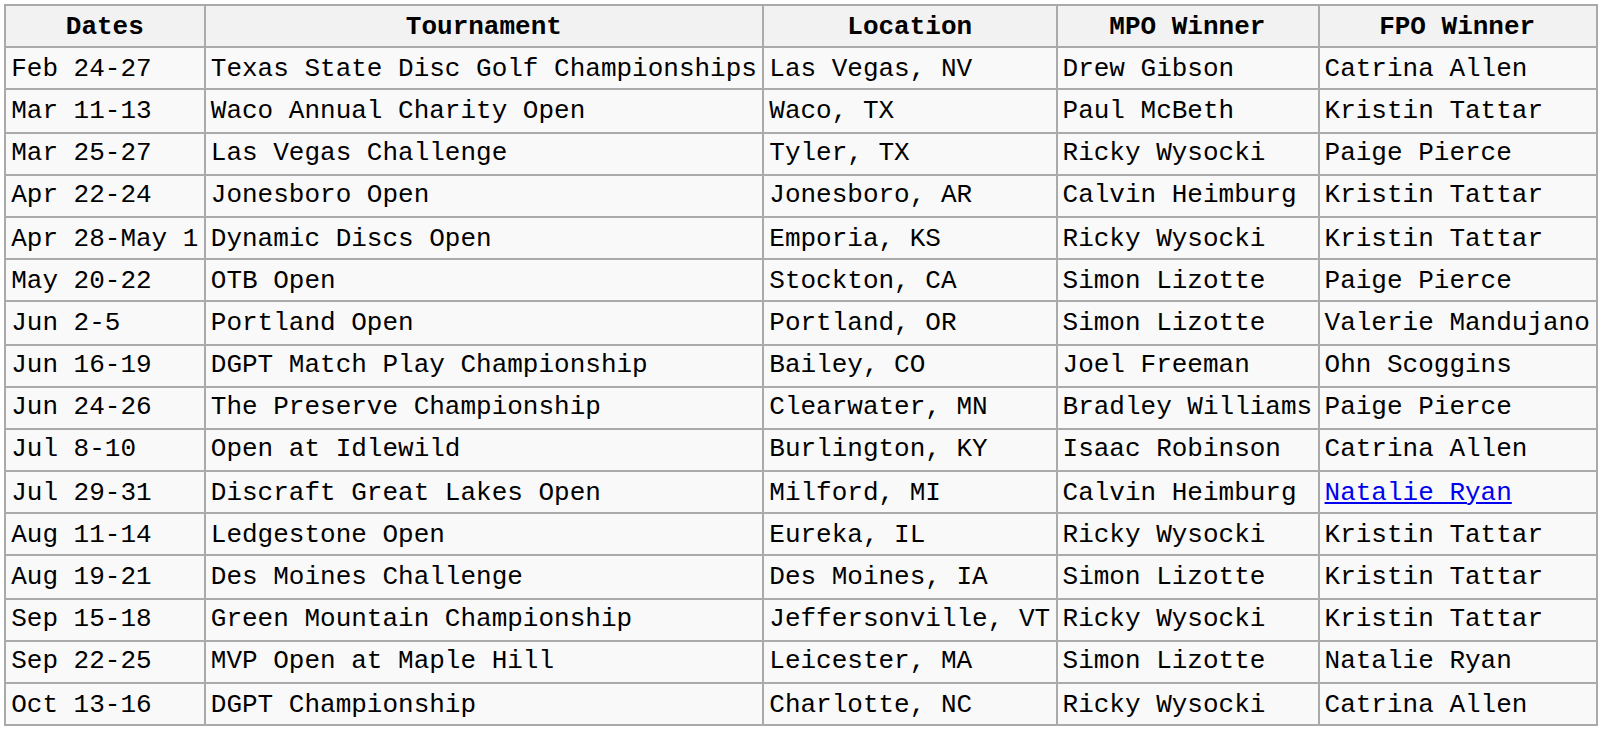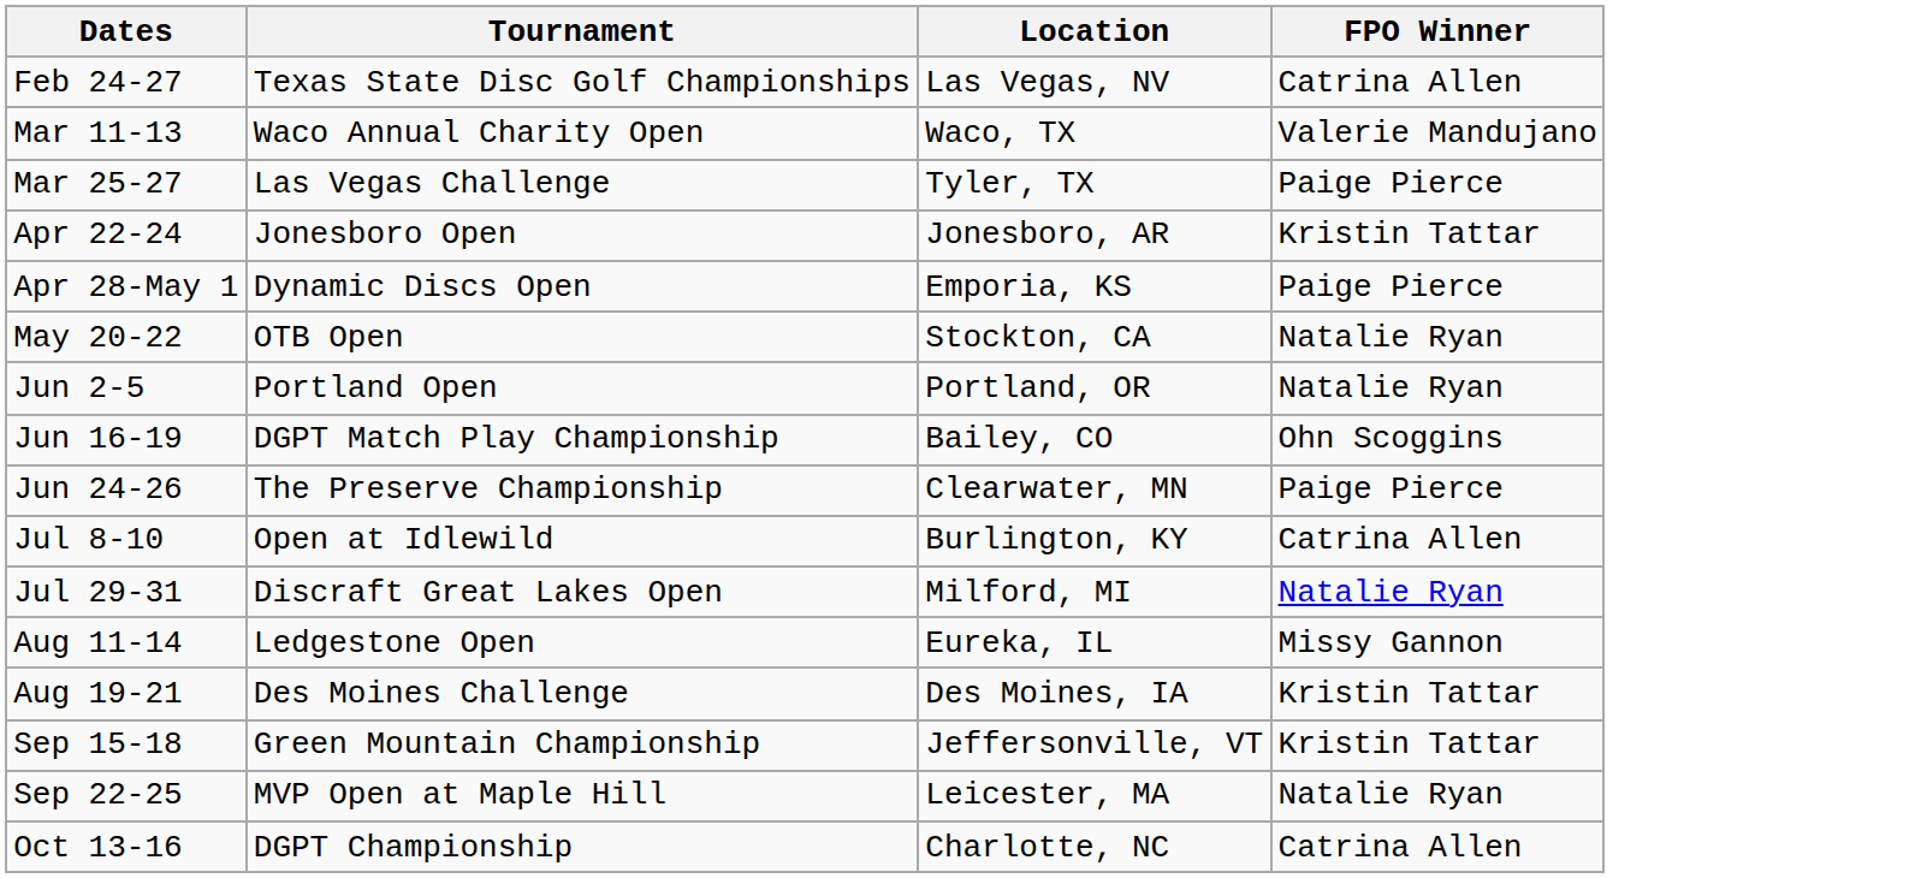 <table class="wikitable">
 <tr>
 <th>Dates</th>
 <th>Tournament</th>
 <th>Location</th>
-<th>MPO Winner</th>
 <th>FPO Winner</th>
 </tr>
 <tr>
 <td>Feb 24-27</td>
 <td>Texas State Disc Golf Championships</td>
 <td>Las Vegas, NV</td>
-<td> Drew Gibson</td>
 <td> Catrina Allen</td>
 </tr>
 <tr>
 <td>Mar 11-13</td>
 <td>Waco Annual Charity Open</td>
 <td>Waco, TX</td>
-<td> Paul McBeth</td>
-<td> Kristin Tattar</td>
+<td> Valerie Mandujano</td>
 </tr>
 <tr>
 <td>Mar 25-27</td>
 <td>Las Vegas Challenge</td>
 <td>Tyler, TX</td>
-<td> Ricky Wysocki</td>
 <td> Paige Pierce</td>
 </tr>
 <tr>
 <td>Apr 22-24</td>
 <td>Jonesboro Open</td>
 <td>Jonesboro, AR</td>
-<td> Calvin Heimburg</td>
 <td> Kristin Tattar</td>
 </tr>
 <tr>
 <td>Apr 28-May 1</td>
 <td>Dynamic Discs Open</td>
 <td>Emporia, KS</td>
-<td> Ricky Wysocki</td>
-<td> Kristin Tattar</td>
+<td> Paige Pierce</td>
 </tr>
 <tr>
 <td>May 20-22</td>
 <td>OTB Open</td>
 <td>Stockton, CA</td>
-<td> Simon Lizotte</td>
-<td> Paige Pierce</td>
+<td> Natalie Ryan</td>
 </tr>
 <tr>
 <td>Jun 2-5</td>
 <td>Portland Open</td>
 <td>Portland, OR</td>
-<td> Simon Lizotte</td>
-<td> Valerie Mandujano</td>
+<td> Natalie Ryan</td>
 </tr>
 <tr>
 <td>Jun 16-19</td>
 <td>DGPT Match Play Championship</td>
 <td>Bailey, CO</td>
-<td> Joel Freeman</td>
 <td> Ohn Scoggins</td>
 </tr>
 <tr>
 <td>Jun 24-26</td>
 <td>The Preserve Championship</td>
 <td>Clearwater, MN</td>
-<td> Bradley Williams</td>
 <td> Paige Pierce</td>
 </tr>
 <tr>
 <td>Jul 8-10</td>
 <td>Open at Idlewild</td>
 <td>Burlington, KY</td>
-<td> Isaac Robinson</td>
 <td> Catrina Allen</td>
 </tr>
 <tr>
 <td>Jul 29-31</td>
 <td>Discraft Great Lakes Open</td>
 <td>Milford, MI</td>
-<td> Calvin Heimburg</td>
 <td> <a href='#'>Natalie Ryan</a></td>
 </tr>
 <tr>
 <td>Aug 11-14</td>
 <td>Ledgestone Open</td>
 <td>Eureka, IL</td>
-<td> Ricky Wysocki</td>
-<td> Kristin Tattar</td>
+<td> Missy Gannon</td>
 </tr>
 <tr>
 <td>Aug 19-21</td>
 <td>Des Moines Challenge</td>
 <td>Des Moines, IA</td>
-<td> Simon Lizotte</td>
 <td> Kristin Tattar</td>
 </tr>
 <tr>
 <td>Sep 15-18</td>
 <td>Green Mountain Championship</td>
 <td>Jeffersonville, VT</td>
-<td> Ricky Wysocki</td>
 <td> Kristin Tattar</td>
 </tr>
 <tr>
 <td>Sep 22-25</td>
 <td>MVP Open at Maple Hill</td>
 <td>Leicester, MA</td>
-<td> Simon Lizotte</td>
 <td> Natalie Ryan</td>
 </tr>
 <tr>
 <td>Oct 13-16</td>
 <td>DGPT Championship</td>
 <td>Charlotte, NC</td>
-<td> Ricky Wysocki</td>
 <td> Catrina Allen</td>
 </tr>
 </table>
